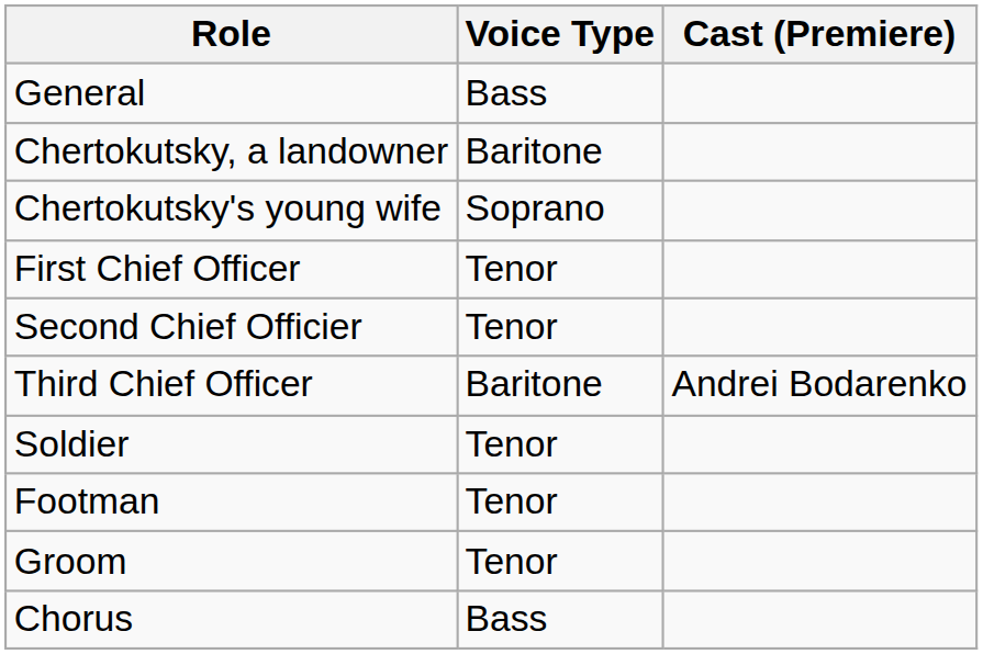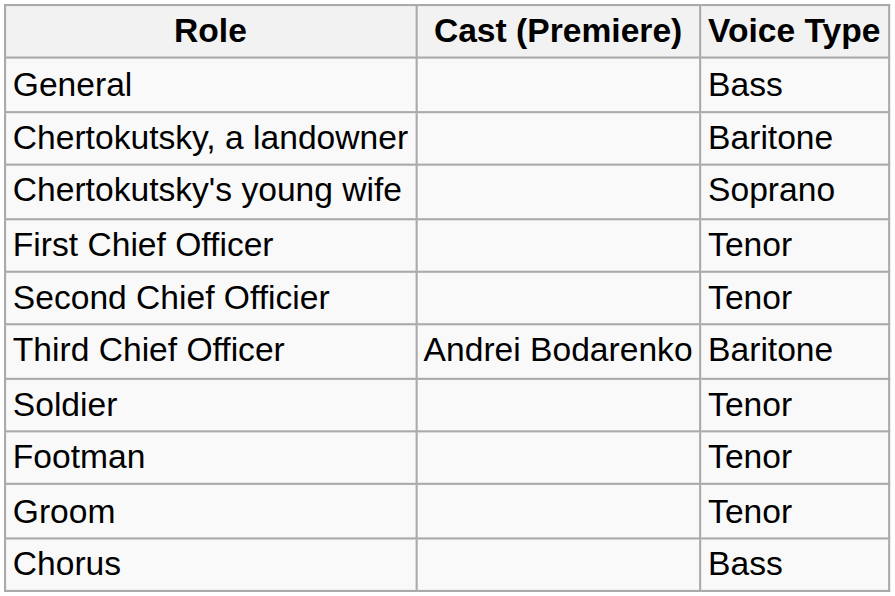 <table class="wikitable">
 <tr>
 <th>Role</th>
+<th>Cast (Premiere)</th>
 <th>Voice Type</th>
-<th>Cast (Premiere)</th>
 </tr>
 <tr>
 <td>General</td>
+<td></td>
 <td>Bass</td>
-<td></td>
 </tr>
 <tr>
 <td>Chertokutsky, a landowner</td>
+<td></td>
 <td>Baritone</td>
-<td></td>
 </tr>
 <tr>
 <td>Chertokutsky's young wife</td>
+<td></td>
 <td>Soprano</td>
-<td></td>
 </tr>
 <tr>
 <td>First Chief Officer</td>
+<td></td>
 <td>Tenor</td>
-<td></td>
 </tr>
 <tr>
 <td>Second Chief Officier</td>
+<td></td>
 <td>Tenor</td>
-<td></td>
 </tr>
 <tr>
 <td>Third Chief Officer</td>
+<td>Andrei Bodarenko</td>
 <td>Baritone</td>
-<td>Andrei Bodarenko</td>
 </tr>
 <tr>
 <td>Soldier</td>
+<td></td>
 <td>Tenor</td>
-<td></td>
 </tr>
 <tr>
 <td>Footman</td>
+<td></td>
 <td>Tenor</td>
-<td></td>
 </tr>
 <tr>
 <td>Groom</td>
+<td></td>
 <td>Tenor</td>
-<td></td>
 </tr>
 <tr>
 <td>Chorus</td>
+<td></td>
 <td>Bass</td>
-<td></td>
 </tr>
 </table>
